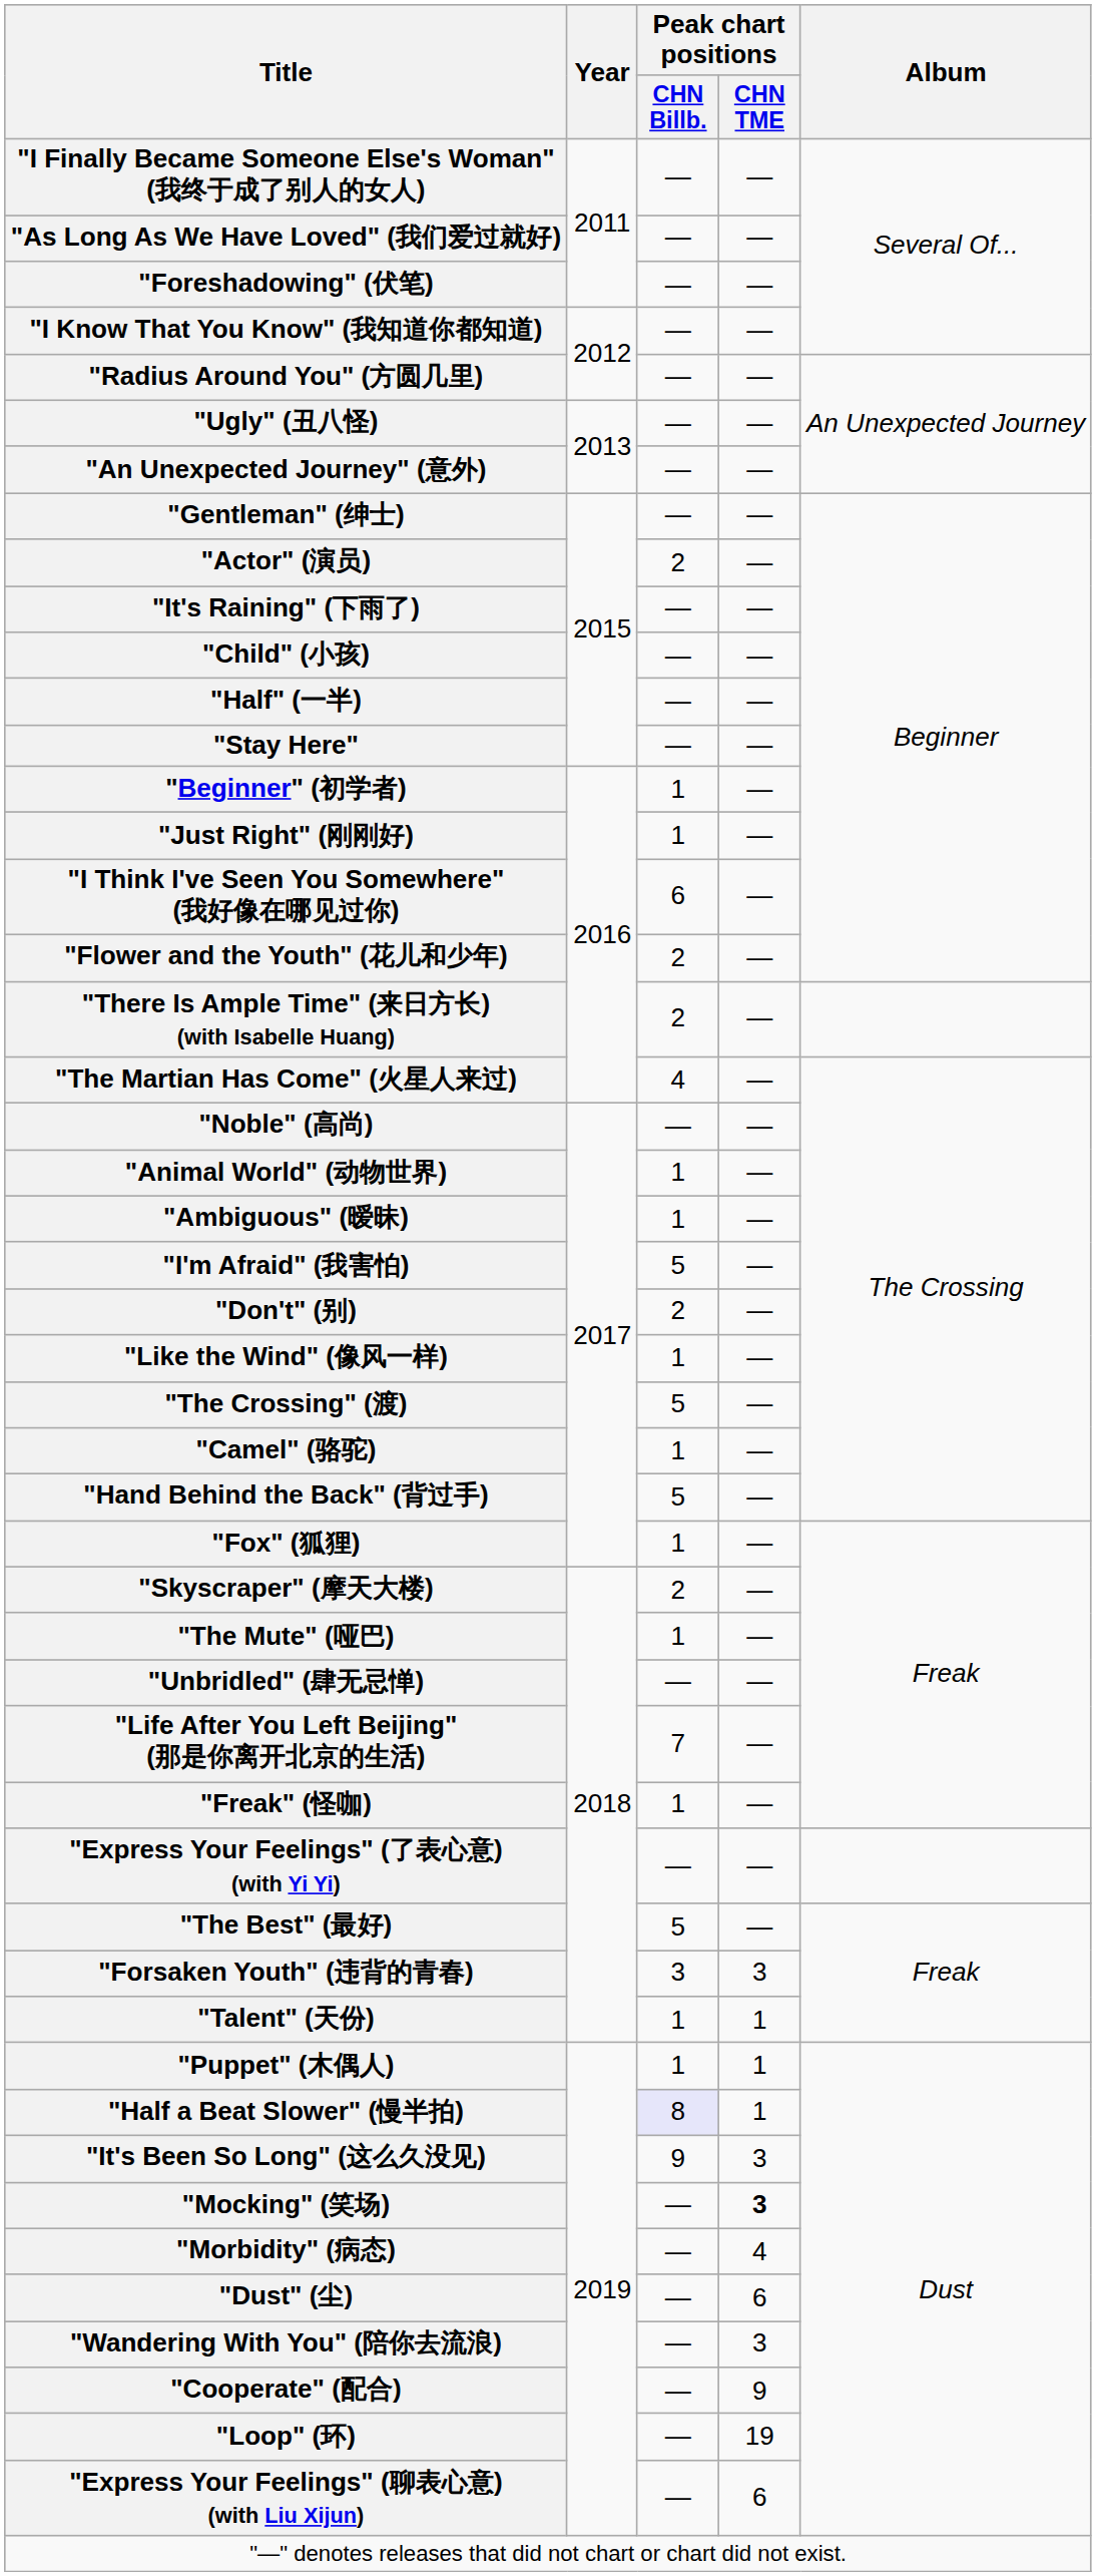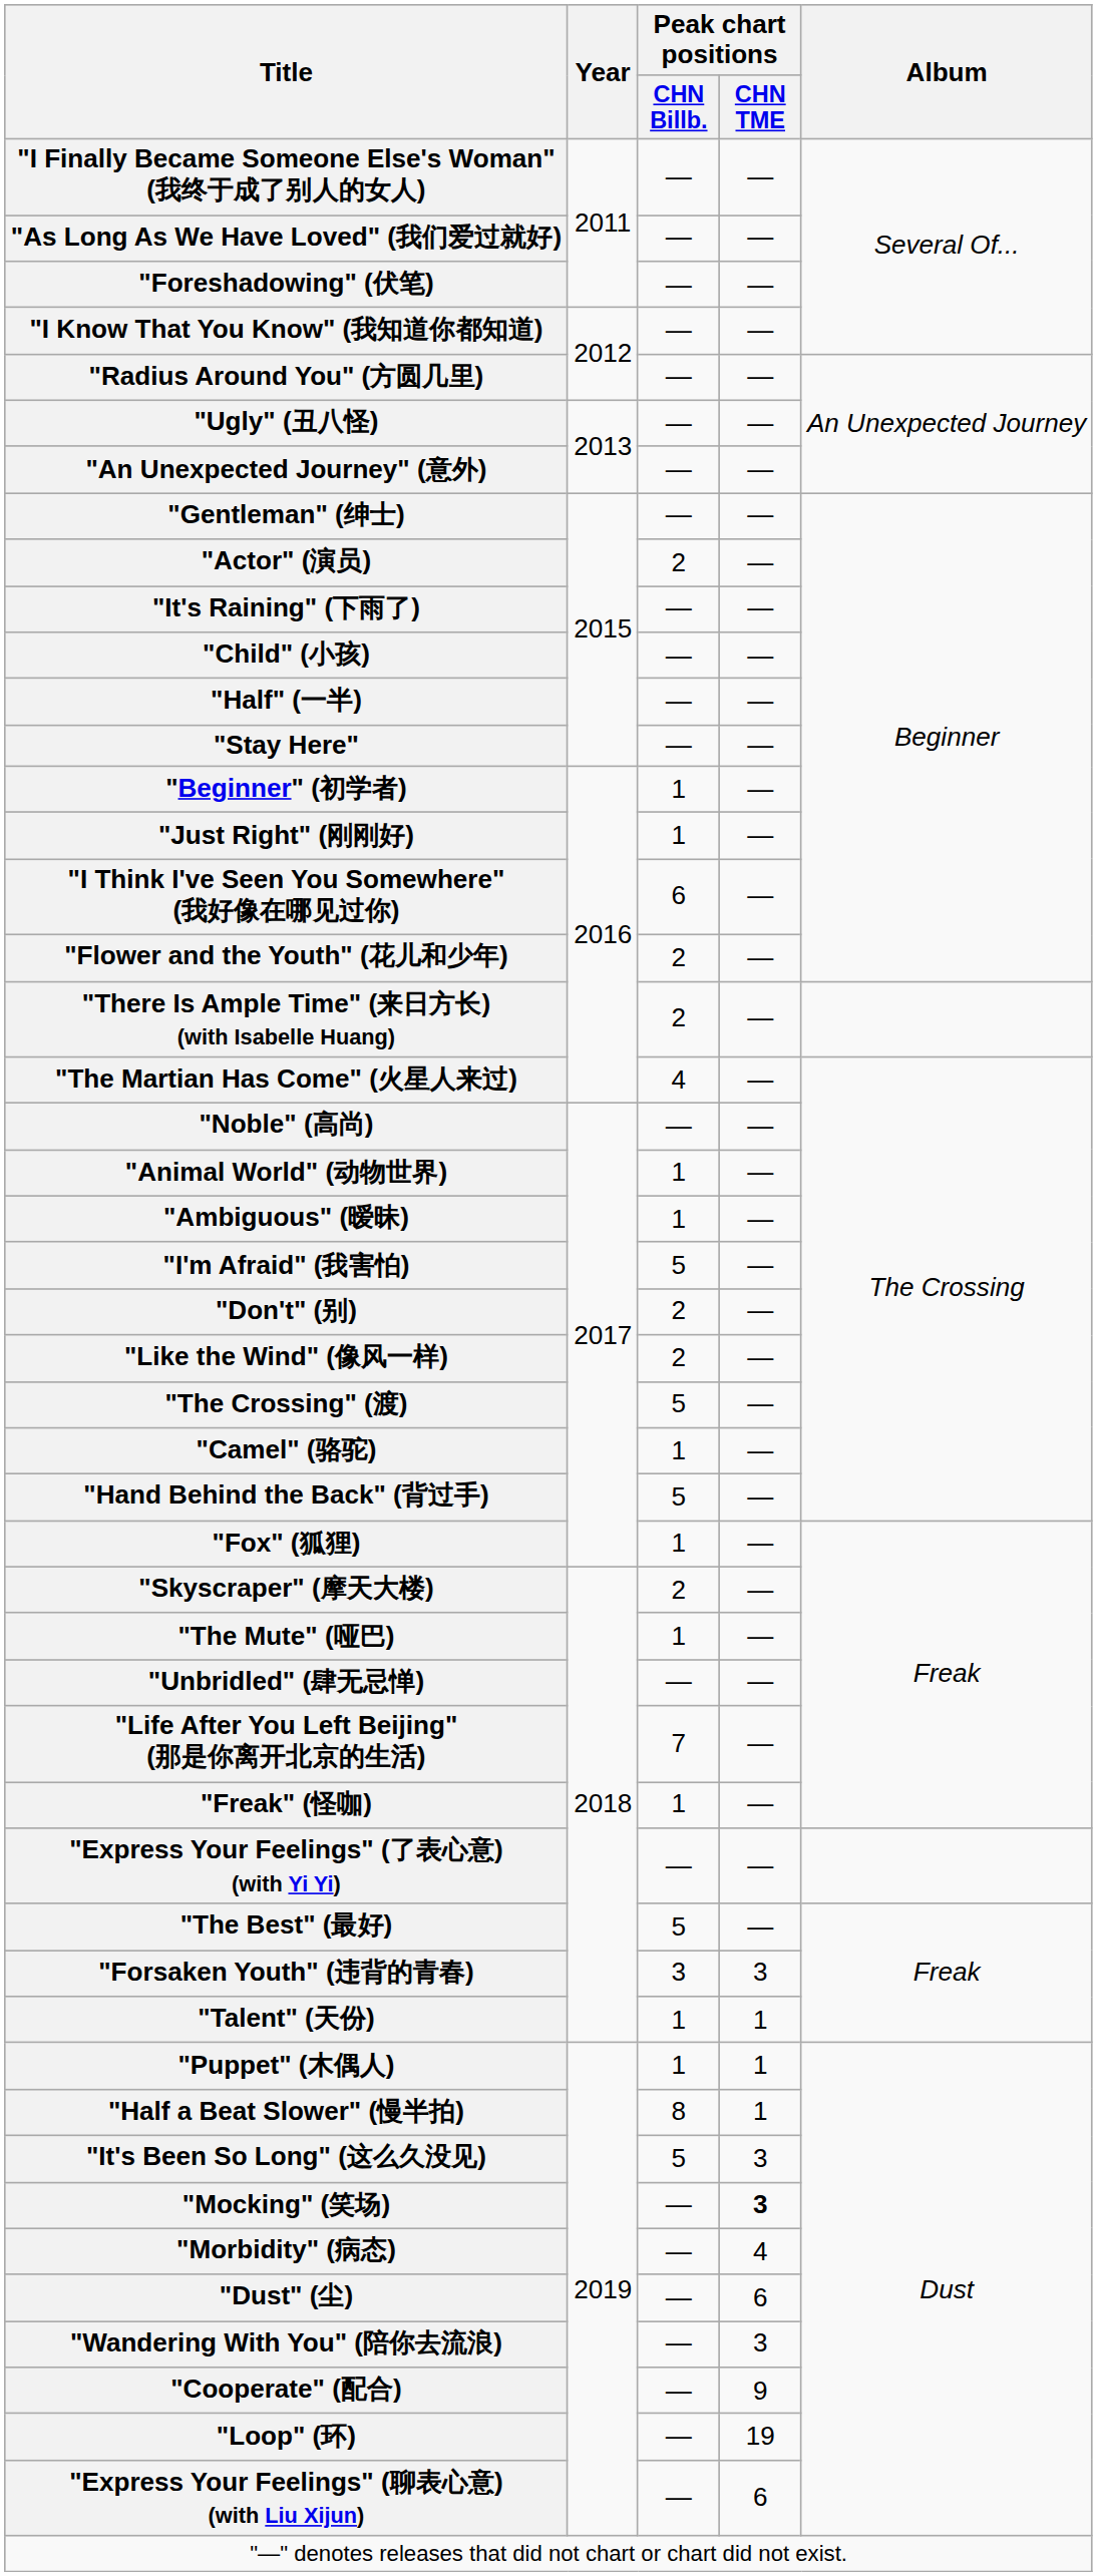 <table class="wikitable plainrowheaders" style="text-align:center;">
 <tr>
 <th rowspan="2">Title</th>
 <th rowspan="2">Year</th>
 <th colspan="2">Peak chart positions</th>
 <th rowspan="2">Album</th>
 </tr>
 <tr>
 <th scope="col" style="width:3em;font-size:90%;"><a href='#'>CHN Billb.</a><br></th>
 <th scope="col" style="width:3em;font-size:90%;"><a href='#'>CHN TME</a><br></th>
 </tr>
 <tr>
 <th scope="row">"I Finally Became Someone Else's Woman"<br>(我终于成了别人的女人)</th>
 <td rowspan="3">2011</td>
 <td>—</td>
 <td>—</td>
 <td rowspan="4"><em>Several Of...</em></td>
 </tr>
 <tr>
 <th scope="row">"As Long As We Have Loved" (我们爱过就好)</th>
 <td>—</td>
 <td>—</td>
 </tr>
 <tr>
 <th scope="row">"Foreshadowing" (伏笔)</th>
 <td>—</td>
 <td>—</td>
 </tr>
 <tr>
 <th scope="row">"I Know That You Know" (我知道你都知道)</th>
 <td rowspan="2">2012</td>
 <td>—</td>
 <td>—</td>
 </tr>
 <tr>
 <th scope="row">"Radius Around You" (方圆几里)</th>
 <td>—</td>
 <td>—</td>
 <td rowspan="3"><em>An Unexpected Journey</em></td>
 </tr>
 <tr>
 <th scope="row">"Ugly" (丑八怪)</th>
 <td rowspan="2">2013</td>
 <td>—</td>
 <td>—</td>
 </tr>
 <tr>
 <th scope="row">"An Unexpected Journey" (意外)</th>
 <td>—</td>
 <td>—</td>
 </tr>
 <tr>
 <th scope="row">"Gentleman" (绅士)</th>
 <td rowspan="6">2015</td>
 <td>—</td>
 <td>—</td>
 <td rowspan="10"><em>Beginner</em></td>
 </tr>
 <tr>
 <th scope="row">"Actor" (演员)</th>
 <td>2</td>
 <td>—</td>
 </tr>
 <tr>
 <th scope="row">"It's Raining" (下雨了)</th>
 <td>—</td>
 <td>—</td>
 </tr>
 <tr>
 <th scope="row">"Child" (小孩)</th>
 <td>—</td>
 <td>—</td>
 </tr>
 <tr>
 <th scope="row">"Half" (一半)</th>
 <td>—</td>
 <td>—</td>
 </tr>
 <tr>
 <th scope="row">"Stay Here"</th>
 <td>—</td>
 <td>—</td>
 </tr>
 <tr>
 <th scope="row">"<a href='#'>Beginner</a>" (初学者)</th>
 <td rowspan="6">2016</td>
 <td>1</td>
 <td>—</td>
 </tr>
 <tr>
 <th scope="row">"Just Right" (刚刚好)</th>
 <td>1</td>
 <td>—</td>
 </tr>
 <tr>
 <th scope="row">"I Think I've Seen You Somewhere"<br>(我好像在哪见过你)</th>
 <td>6</td>
 <td>—</td>
 </tr>
 <tr>
 <th scope="row">"Flower and the Youth" (花儿和少年)</th>
 <td>2</td>
 <td>—</td>
 </tr>
 <tr>
 <th scope="row">"There Is Ample Time" (来日方长)<br><small>(with Isabelle Huang)</small></th>
 <td>2</td>
 <td>—</td>
 <td></td>
 </tr>
 <tr>
 <th scope="row">"The Martian Has Come" (火星人来过)</th>
 <td>4</td>
 <td>—</td>
 <td rowspan="10"><em>The Crossing</em></td>
 </tr>
 <tr>
 <th scope="row">"Noble" (高尚)</th>
 <td rowspan="10">2017</td>
 <td>—</td>
 <td>—</td>
 </tr>
 <tr>
 <th scope="row">"Animal World" (动物世界)</th>
 <td>1</td>
 <td>—</td>
 </tr>
 <tr>
 <th scope="row">"Ambiguous" (暧昧)</th>
 <td>1</td>
 <td>—</td>
 </tr>
 <tr>
 <th scope="row">"I'm Afraid" (我害怕)</th>
 <td>5</td>
 <td>—</td>
 </tr>
 <tr>
 <th scope="row">"Don't" (别)</th>
 <td>2</td>
 <td>—</td>
 </tr>
 <tr>
 <th scope="row">"Like the Wind" (像风一样)</th>
-<td>1</td>
+<td>2</td>
 <td>—</td>
 </tr>
 <tr>
 <th scope="row">"The Crossing" (渡)</th>
 <td>5</td>
 <td>—</td>
 </tr>
 <tr>
 <th scope="row">"Camel" (骆驼)</th>
 <td>1</td>
 <td>—</td>
 </tr>
 <tr>
 <th scope="row">"Hand Behind the Back" (背过手)</th>
 <td>5</td>
 <td>—</td>
 </tr>
 <tr>
 <th scope="row">"Fox" (狐狸)</th>
 <td>1</td>
 <td>—</td>
 <td rowspan="6"><em>Freak</em></td>
 </tr>
 <tr>
 <th scope="row">"Skyscraper" (摩天大楼)</th>
 <td rowspan="9">2018</td>
 <td>2</td>
 <td>—</td>
 </tr>
 <tr>
 <th scope="row">"The Mute" (哑巴)</th>
 <td>1</td>
 <td>—</td>
 </tr>
 <tr>
 <th scope="row">"Unbridled" (肆无忌惮)</th>
 <td>—</td>
 <td>—</td>
 </tr>
 <tr>
 <th scope="row">"Life After You Left Beijing"<br>(那是你离开北京的生活)</th>
 <td>7</td>
 <td>—</td>
 </tr>
 <tr>
 <th scope="row">"Freak" (怪咖)</th>
 <td>1</td>
 <td>—</td>
 </tr>
 <tr>
 <th scope="row">"Express Your Feelings" (了表心意)<br><small>(with <a href='#'>Yi Yi</a>)</small></th>
 <td>—</td>
 <td>—</td>
 <td></td>
 </tr>
 <tr>
 <th scope="row">"The Best" (最好)</th>
 <td>5</td>
 <td>—</td>
 <td rowspan="3"><em>Freak</em></td>
 </tr>
 <tr>
 <th scope="row">"Forsaken Youth" (违背的青春)</th>
 <td>3</td>
 <td>3</td>
 </tr>
 <tr>
 <th scope="row">"Talent" (天份)</th>
 <td>1</td>
 <td>1</td>
 </tr>
 <tr>
 <th scope="row">"Puppet" (木偶人)</th>
 <td rowspan="10">2019</td>
 <td>1</td>
 <td>1</td>
 <td rowspan="10"><em>Dust</em></td>
 </tr>
 <tr>
 <th scope="row">"Half a Beat Slower" (慢半拍)</th>
-<td style="background: lavender;">8</td>
+<td>8</td>
 <td>1</td>
 </tr>
 <tr>
 <th scope="row">"It's Been So Long" (这么久没见)</th>
-<td>9</td>
+<td>5</td>
 <td>3</td>
 </tr>
 <tr>
 <th scope="row">"Mocking" (笑场)</th>
 <td>—</td>
 <td><strong>3</strong></td>
 </tr>
 <tr>
 <th scope="row">"Morbidity" (病态)</th>
 <td>—</td>
 <td>4</td>
 </tr>
 <tr>
 <th scope="row">"Dust" (尘)</th>
 <td>—</td>
 <td>6</td>
 </tr>
 <tr>
 <th scope="row">"Wandering With You" (陪你去流浪)</th>
 <td>—</td>
 <td>3</td>
 </tr>
 <tr>
 <th scope="row">"Cooperate" (配合)</th>
 <td>—</td>
 <td>9</td>
 </tr>
 <tr>
 <th scope="row">"Loop" (环)</th>
 <td>—</td>
 <td>19</td>
 </tr>
 <tr>
 <th scope="row">"Express Your Feelings" (聊表心意)<br><small>(with <a href='#'>Liu Xijun</a>)</small></th>
 <td>—</td>
 <td>6</td>
 </tr>
 <tr>
 <td colspan="5" style="font-size:85%">"—" denotes releases that did not chart or chart did not exist.</td>
 </tr>
 </table>
